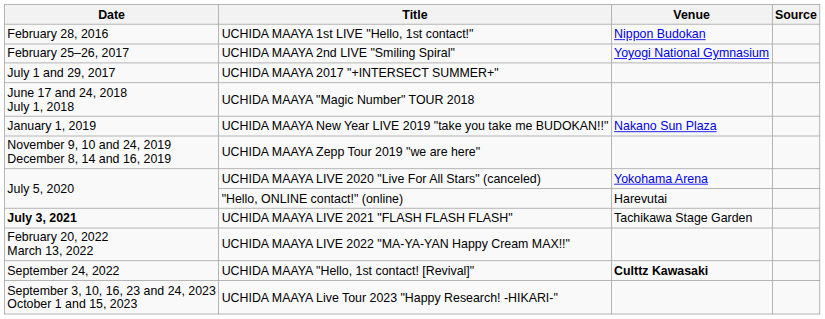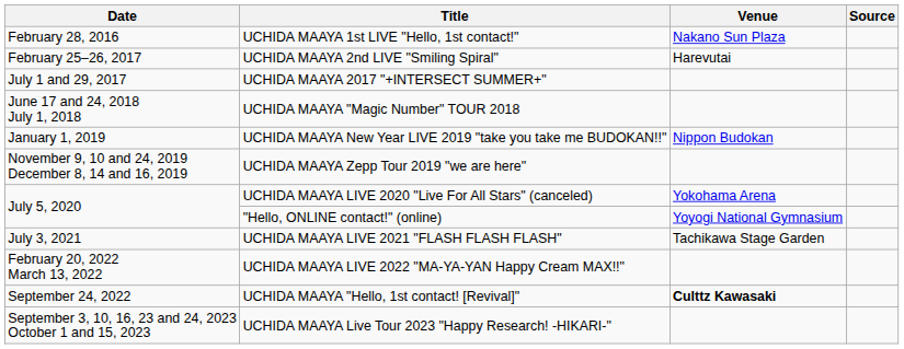 <table class="wikitable" style="font-size: 90%;">
 <tr>
 <th>Date</th>
 <th>Title</th>
 <th>Venue</th>
 <th>Source</th>
 </tr>
 <tr>
 <td>February 28, 2016</td>
 <td>UCHIDA MAAYA 1st LIVE "Hello, 1st contact!"</td>
-<td><a href='#'>Nippon Budokan</a></td>
+<td><a href='#'>Nakano Sun Plaza</a></td>
 <td></td>
 </tr>
 <tr>
 <td>February 25–26, 2017</td>
 <td>UCHIDA MAAYA 2nd LIVE "Smiling Spiral"</td>
-<td><a href='#'>Yoyogi National Gymnasium</a></td>
+<td>Harevutai</td>
 <td></td>
 </tr>
 <tr>
 <td>July 1 and 29, 2017</td>
 <td>UCHIDA MAAYA 2017 "+INTERSECT SUMMER+"</td>
 <td></td>
 <td></td>
 </tr>
 <tr>
 <td>June 17 and 24, 2018<br>July 1, 2018</td>
 <td>UCHIDA MAAYA "Magic Number" TOUR 2018</td>
 <td></td>
 <td></td>
 </tr>
 <tr>
 <td>January 1, 2019</td>
 <td>UCHIDA MAAYA New Year LIVE 2019 "take you take me BUDOKAN!!"</td>
-<td><a href='#'>Nakano Sun Plaza</a></td>
+<td><a href='#'>Nippon Budokan</a></td>
 <td></td>
 </tr>
 <tr>
 <td>November 9, 10 and 24, 2019<br>December 8, 14 and 16, 2019</td>
 <td>UCHIDA MAAYA Zepp Tour 2019 "we are here"</td>
 <td></td>
 <td></td>
 </tr>
 <tr>
 <td rowspan="2">July 5, 2020</td>
 <td>UCHIDA MAAYA LIVE 2020 "Live For All Stars" (canceled)</td>
 <td><a href='#'>Yokohama Arena</a></td>
 <td></td>
 </tr>
 <tr>
 <td>"Hello, ONLINE contact!" (online)</td>
-<td>Harevutai</td>
+<td><a href='#'>Yoyogi National Gymnasium</a></td>
 <td></td>
 </tr>
 <tr>
-<td><strong>July 3, 2021</strong></td>
+<td>July 3, 2021</td>
 <td>UCHIDA MAAYA LIVE 2021 "FLASH FLASH FLASH"</td>
 <td>Tachikawa Stage Garden</td>
 <td></td>
 </tr>
 <tr>
 <td>February 20, 2022<br>March 13, 2022</td>
 <td>UCHIDA MAAYA LIVE 2022 "MA-YA-YAN Happy Cream MAX!!"</td>
 <td></td>
 <td></td>
 </tr>
 <tr>
 <td>September 24, 2022</td>
 <td>UCHIDA MAAYA "Hello, 1st contact! [Revival]"</td>
 <td><strong>Culttz Kawasaki</strong></td>
 <td></td>
 </tr>
 <tr>
 <td>September 3, 10, 16, 23 and 24, 2023<br>October 1 and 15, 2023</td>
 <td>UCHIDA MAAYA Live Tour 2023 "Happy Research! -HIKARI-"</td>
 <td></td>
 <td></td>
 </tr>
 </table>
